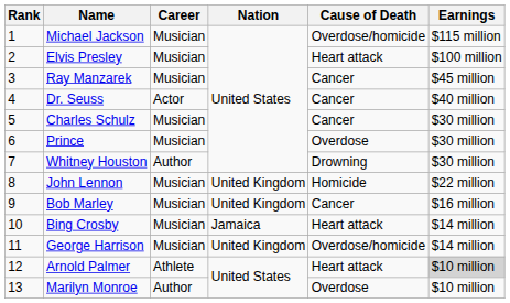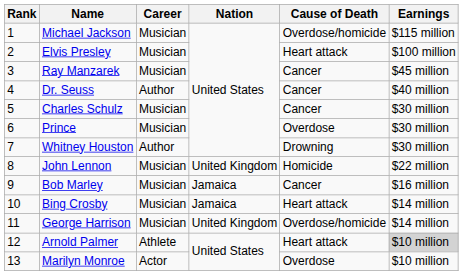 <table class="wikitable sortable" border="1">
 <tr>
 <th scope="col">Rank</th>
 <th scope="col">Name</th>
 <th scope="col">Career</th>
 <th scope="col">Nation</th>
 <th scope="col">Cause of Death</th>
 <th scope="col">Earnings</th>
 </tr>
 <tr>
 <td>1</td>
 <td><a href='#'>Michael Jackson</a></td>
 <td>Musician</td>
 <td rowspan="7">United States</td>
 <td>Overdose/homicide</td>
 <td>$115 million</td>
 </tr>
 <tr>
 <td>2</td>
 <td><a href='#'>Elvis Presley</a></td>
 <td>Musician</td>
 <td>Heart attack</td>
 <td>$100 million</td>
 </tr>
 <tr>
 <td>3</td>
 <td><a href='#'>Ray Manzarek</a></td>
 <td>Musician</td>
 <td>Cancer</td>
 <td>$45 million</td>
 </tr>
 <tr>
 <td>4</td>
 <td><a href='#'>Dr. Seuss</a></td>
-<td>Actor</td>
+<td>Author</td>
 <td>Cancer</td>
 <td>$40 million</td>
 </tr>
 <tr>
 <td>5</td>
 <td><a href='#'>Charles Schulz</a></td>
 <td>Musician</td>
 <td>Cancer</td>
 <td>$30 million</td>
 </tr>
 <tr>
 <td>6</td>
 <td><a href='#'>Prince</a></td>
 <td>Musician</td>
 <td>Overdose</td>
 <td>$30 million</td>
 </tr>
 <tr>
 <td>7</td>
 <td><a href='#'>Whitney Houston</a></td>
 <td>Author</td>
 <td>Drowning</td>
 <td>$30 million</td>
 </tr>
 <tr>
 <td>8</td>
 <td><a href='#'>John Lennon</a></td>
 <td>Musician</td>
 <td>United Kingdom</td>
 <td>Homicide</td>
 <td>$22 million</td>
 </tr>
 <tr>
 <td>9</td>
 <td><a href='#'>Bob Marley</a></td>
 <td>Musician</td>
-<td>United Kingdom</td>
+<td>Jamaica</td>
 <td>Cancer</td>
 <td>$16 million</td>
 </tr>
 <tr>
 <td>10</td>
 <td><a href='#'>Bing Crosby</a></td>
 <td>Musician</td>
 <td>Jamaica</td>
 <td>Heart attack</td>
 <td>$14 million</td>
 </tr>
 <tr>
 <td>11</td>
 <td><a href='#'>George Harrison</a></td>
 <td>Musician</td>
 <td>United Kingdom</td>
 <td>Overdose/homicide</td>
 <td>$14 million</td>
 </tr>
 <tr>
 <td>12</td>
 <td><a href='#'>Arnold Palmer</a></td>
 <td>Athlete</td>
 <td rowspan="2">United States</td>
 <td>Heart attack</td>
 <td style="background: lightgrey;">$10 million</td>
 </tr>
 <tr>
 <td>13</td>
 <td><a href='#'>Marilyn Monroe</a></td>
-<td>Author</td>
+<td>Actor</td>
 <td>Overdose</td>
 <td>$10 million</td>
 </tr>
 </table>
